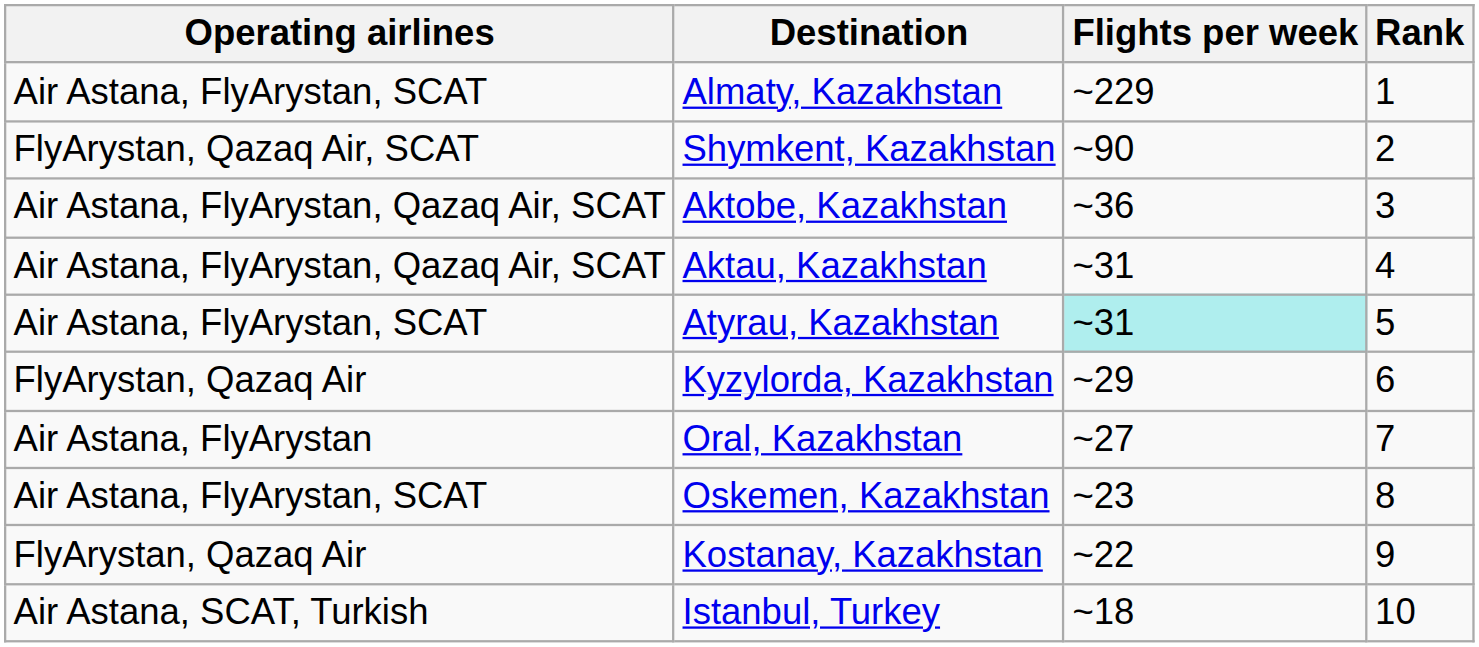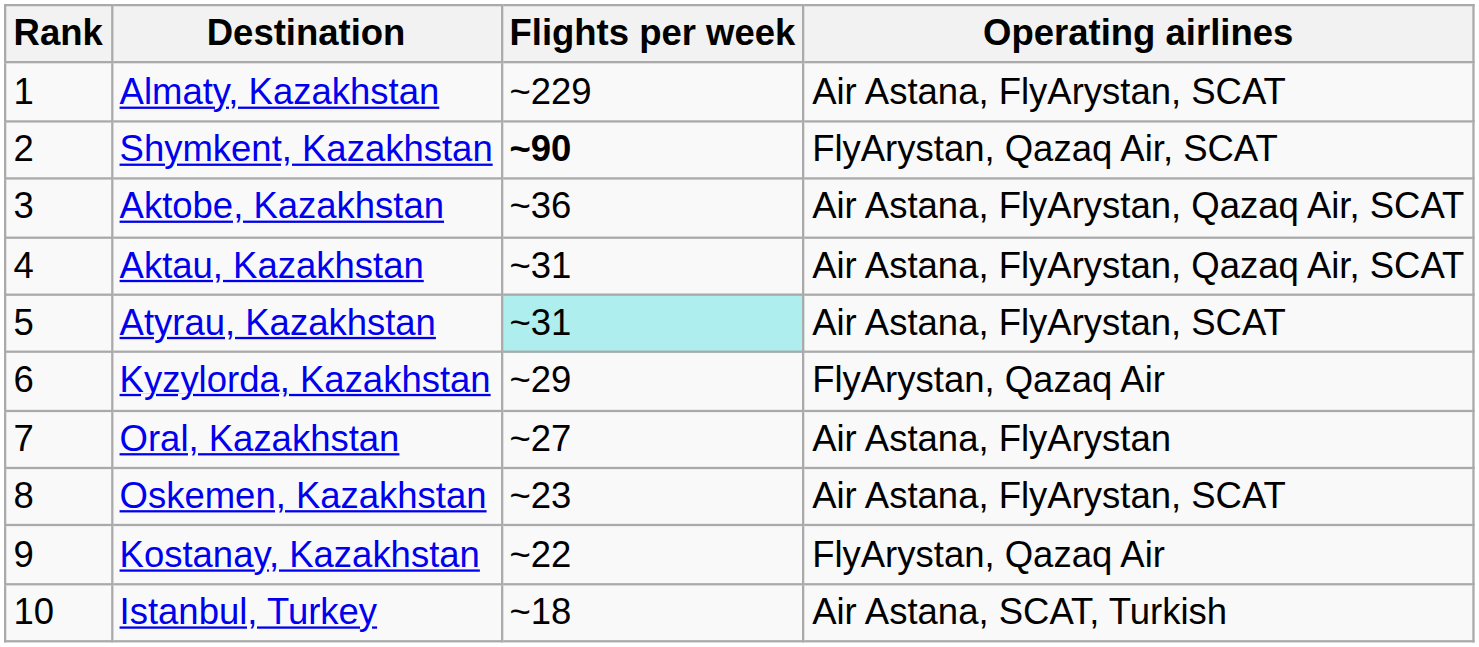 <table class="wikitable" width="align=">
 <tr>
-<th>Operating airlines</th>
+<th>Rank</th>
 <th>Destination</th>
 <th>Flights per week</th>
-<th>Rank</th>
+<th>Operating airlines</th>
 </tr>
 <tr>
-<td>Air Astana, FlyArystan, SCAT</td>
+<td>1</td>
 <td> <a href='#'>Almaty, Kazakhstan</a></td>
 <td>~229</td>
-<td>1</td>
+<td>Air Astana, FlyArystan, SCAT</td>
 </tr>
 <tr>
+<td>2</td>
+<td> <a href='#'>Shymkent, Kazakhstan</a></td>
+<td><strong>~90</strong></td>
 <td>FlyArystan, Qazaq Air, SCAT</td>
-<td> <a href='#'>Shymkent, Kazakhstan</a></td>
-<td>~90</td>
-<td>2</td>
 </tr>
 <tr>
-<td>Air Astana, FlyArystan, Qazaq Air, SCAT</td>
+<td>3</td>
 <td> <a href='#'>Aktobe, Kazakhstan</a></td>
 <td>~36</td>
-<td>3</td>
+<td>Air Astana, FlyArystan, Qazaq Air, SCAT</td>
 </tr>
 <tr>
-<td>Air Astana, FlyArystan, Qazaq Air, SCAT</td>
+<td>4</td>
 <td> <a href='#'>Aktau, Kazakhstan</a></td>
 <td>~31</td>
-<td>4</td>
+<td>Air Astana, FlyArystan, Qazaq Air, SCAT</td>
 </tr>
 <tr>
-<td>Air Astana, FlyArystan, SCAT</td>
+<td>5</td>
 <td> <a href='#'>Atyrau, Kazakhstan</a></td>
 <td style="background: paleturquoise;">~31</td>
-<td>5</td>
+<td>Air Astana, FlyArystan, SCAT</td>
 </tr>
 <tr>
-<td>FlyArystan, Qazaq Air</td>
+<td>6</td>
 <td> <a href='#'>Kyzylorda, Kazakhstan</a></td>
 <td>~29</td>
-<td>6</td>
+<td>FlyArystan, Qazaq Air</td>
 </tr>
 <tr>
-<td>Air Astana, FlyArystan</td>
+<td>7</td>
 <td> <a href='#'>Oral, Kazakhstan</a></td>
 <td>~27</td>
-<td>7</td>
+<td>Air Astana, FlyArystan</td>
 </tr>
 <tr>
-<td>Air Astana, FlyArystan, SCAT</td>
+<td>8</td>
 <td> <a href='#'>Oskemen, Kazakhstan</a></td>
 <td>~23</td>
-<td>8</td>
+<td>Air Astana, FlyArystan, SCAT</td>
 </tr>
 <tr>
-<td>FlyArystan, Qazaq Air</td>
+<td>9</td>
 <td> <a href='#'>Kostanay, Kazakhstan</a></td>
 <td>~22</td>
-<td>9</td>
+<td>FlyArystan, Qazaq Air</td>
 </tr>
 <tr>
-<td>Air Astana, SCAT, Turkish</td>
+<td>10</td>
 <td> <a href='#'>Istanbul, Turkey</a></td>
 <td>~18</td>
-<td>10</td>
+<td>Air Astana, SCAT, Turkish</td>
 </tr>
 </table>
